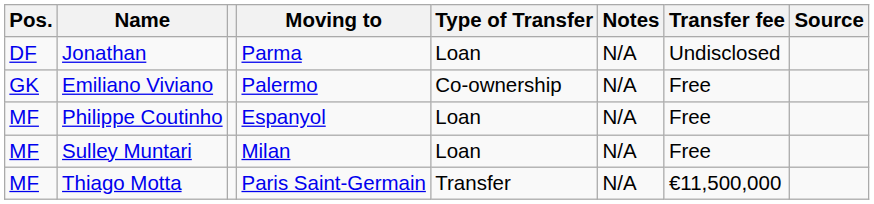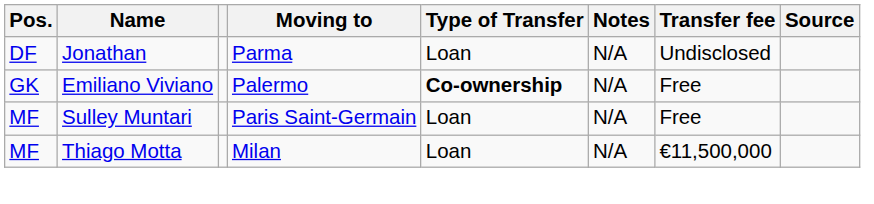 <table class="wikitable sortable">
 <tr>
 <th>Pos.</th>
 <th>Name</th>
 <th></th>
 <th>Moving to</th>
 <th>Type of Transfer</th>
 <th>Notes</th>
 <th>Transfer fee</th>
 <th>Source</th>
 </tr>
 <tr>
 <td><a href='#'>DF</a></td>
 <td> <a href='#'>Jonathan</a></td>
 <td></td>
 <td> <a href='#'>Parma</a></td>
 <td>Loan</td>
 <td>N/A</td>
 <td>Undisclosed</td>
 <td></td>
 </tr>
 <tr>
 <td><a href='#'>GK</a></td>
 <td> <a href='#'>Emiliano Viviano</a></td>
 <td></td>
 <td> <a href='#'>Palermo</a></td>
-<td>Co-ownership</td>
-<td>N/A</td>
-<td>Free</td>
-<td></td>
-</tr>
-<tr>
-<td><a href='#'>MF</a></td>
-<td> <a href='#'>Philippe Coutinho</a></td>
-<td></td>
-<td> <a href='#'>Espanyol</a></td>
-<td>Loan</td>
+<td><strong>Co-ownership</strong></td>
 <td>N/A</td>
 <td>Free</td>
 <td></td>
 </tr>
 <tr>
 <td><a href='#'>MF</a></td>
 <td> <a href='#'>Sulley Muntari</a></td>
 <td></td>
-<td> <a href='#'>Milan</a></td>
+<td> <a href='#'>Paris Saint-Germain</a></td>
 <td>Loan</td>
 <td>N/A</td>
 <td>Free</td>
 <td></td>
 </tr>
 <tr>
 <td><a href='#'>MF</a></td>
 <td> <a href='#'>Thiago Motta</a></td>
 <td></td>
-<td> <a href='#'>Paris Saint-Germain</a></td>
-<td>Transfer</td>
+<td> <a href='#'>Milan</a></td>
+<td>Loan</td>
 <td>N/A</td>
 <td>€11,500,000</td>
 <td></td>
 </tr>
 </table>
